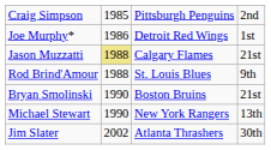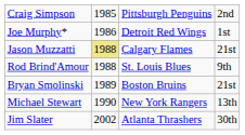 <table class="wikitable sortable">
 <tr>
 <td><a href='#'>Craig Simpson</a></td>
 <td>1985</td>
 <td><a href='#'>Pittsburgh Penguins</a></td>
 <td>2nd</td>
 </tr>
 <tr>
 <td><a href='#'>Joe Murphy</a>*</td>
 <td>1986</td>
 <td><a href='#'>Detroit Red Wings</a></td>
 <td>1st</td>
 </tr>
 <tr>
 <td><a href='#'>Jason Muzzatti</a></td>
 <td style="background: khaki;">1988</td>
 <td><a href='#'>Calgary Flames</a></td>
 <td>21st</td>
 </tr>
 <tr>
 <td><a href='#'>Rod Brind'Amour</a></td>
 <td>1988</td>
 <td><a href='#'>St. Louis Blues</a></td>
 <td>9th</td>
 </tr>
 <tr>
 <td><a href='#'>Bryan Smolinski</a></td>
-<td>1990</td>
+<td>1989</td>
 <td><a href='#'>Boston Bruins</a></td>
 <td>21st</td>
 </tr>
 <tr>
 <td><a href='#'>Michael Stewart</a></td>
 <td>1990</td>
 <td><a href='#'>New York Rangers</a></td>
 <td>13th</td>
 </tr>
 <tr>
 <td><a href='#'>Jim Slater</a></td>
 <td>2002</td>
 <td><a href='#'>Atlanta Thrashers</a></td>
 <td>30th</td>
 </tr>
 </table>
